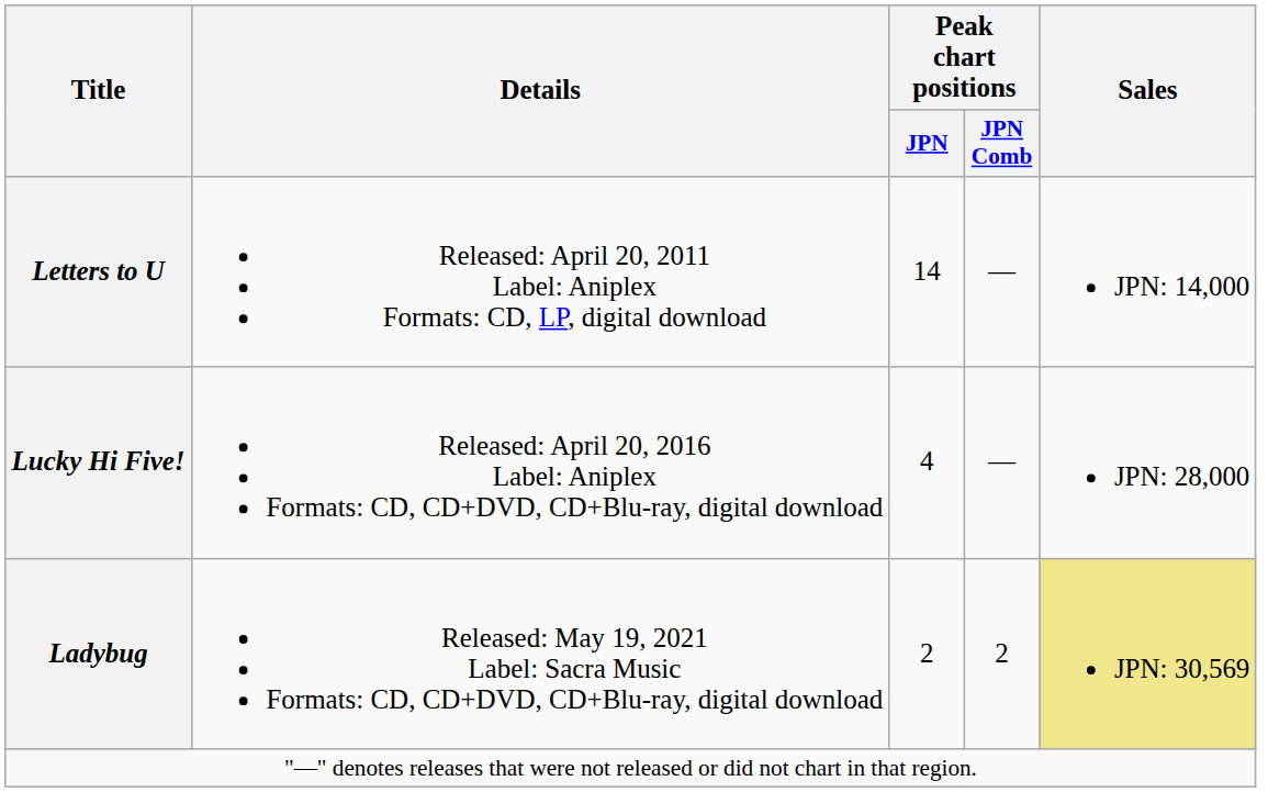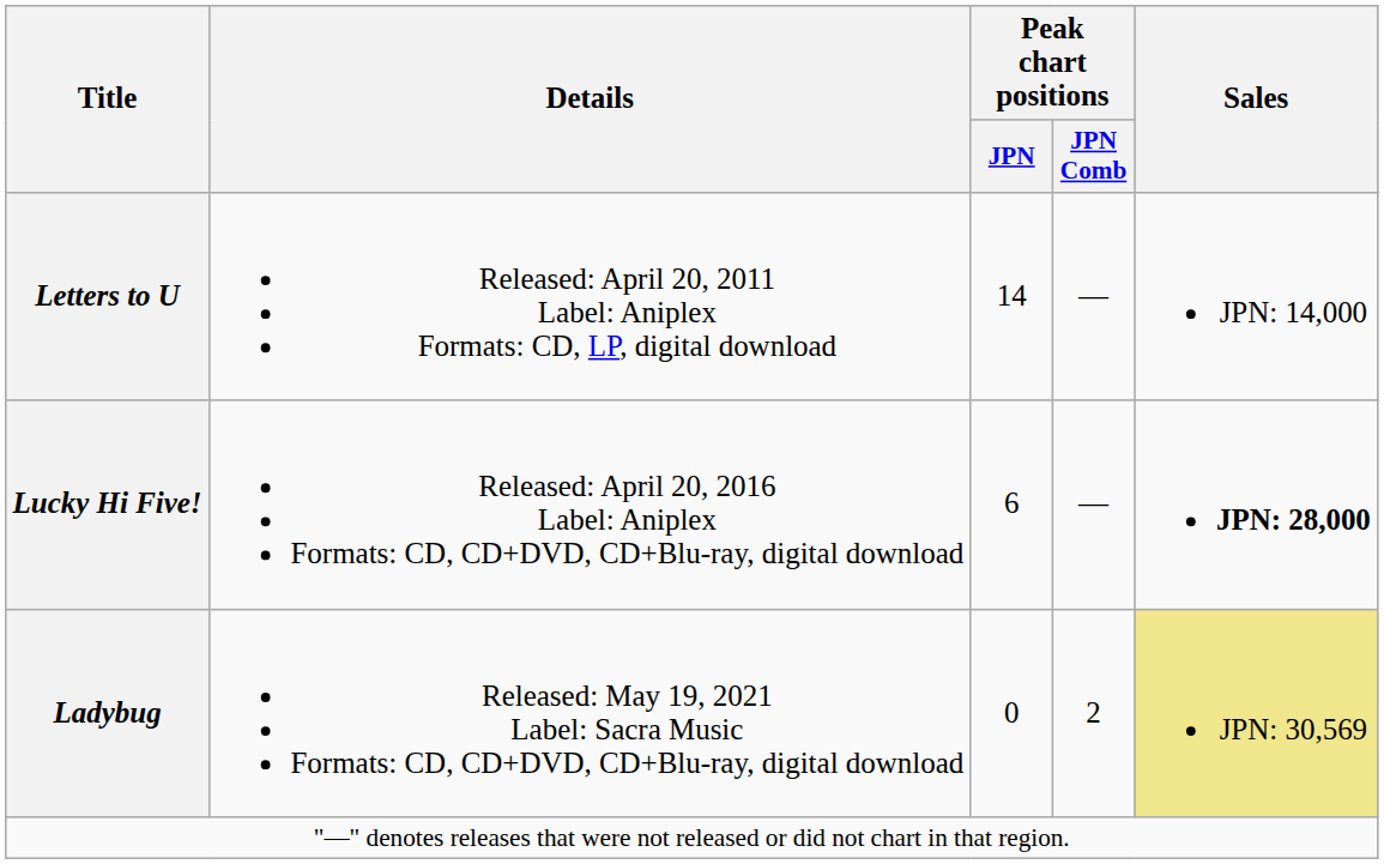 <table class="wikitable plainrowheaders" style="text-align:center;">
 <tr>
 <th scope="col" rowspan="2">Title</th>
 <th scope="col" rowspan="2">Details</th>
 <th scope="col" colspan="2">Peak<br>chart<br>positions</th>
 <th scope="col" rowspan="2">Sales</th>
 </tr>
 <tr>
 <th scope="col" style="width:2.75em;font-size:85%;"><a href='#'>JPN</a><br></th>
 <th scope="col" style="width:2.75em;font-size:85%;"><a href='#'>JPN<br>Comb</a><br></th>
 </tr>
 <tr>
 <th scope="row"><em>Letters to U</em></th>
 <td><br><ul><li>Released: April 20, 2011 </li><li>Label: Aniplex</li><li>Formats: CD, <a href='#'>LP</a>, digital download</li></ul></td>
 <td>14</td>
 <td>—</td>
 <td><br><ul><li>JPN: 14,000</li></ul></td>
 </tr>
 <tr>
 <th scope="row"><em>Lucky Hi Five!</em></th>
 <td><br><ul><li>Released: April 20, 2016 </li><li>Label: Aniplex</li><li>Formats: CD, CD+DVD, CD+Blu-ray, digital download</li></ul></td>
-<td>4</td>
+<td>6</td>
 <td>—</td>
-<td><br><ul><li>JPN: 28,000</li></ul></td>
+<td><strong><br><ul><li>JPN: 28,000</li></ul></strong></td>
 </tr>
 <tr>
 <th scope="row"><em>Ladybug</em></th>
 <td><br><ul><li>Released: May 19, 2021 </li><li>Label: Sacra Music</li><li>Formats: CD, CD+DVD, CD+Blu-ray, digital download</li></ul></td>
-<td>2</td>
+<td>0</td>
 <td>2</td>
 <td style="background: khaki;"><br><ul><li>JPN: 30,569</li></ul></td>
 </tr>
 <tr>
 <td colspan="5" style="font-size: 85%" align="center">"—" denotes releases that were not released or did not chart in that region.</td>
 </tr>
 </table>
